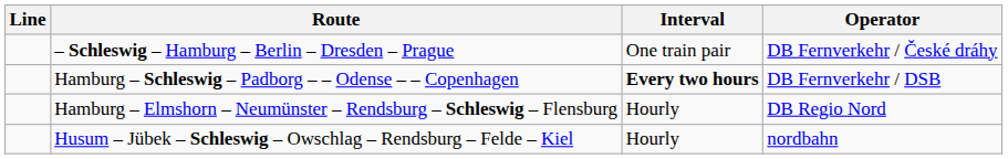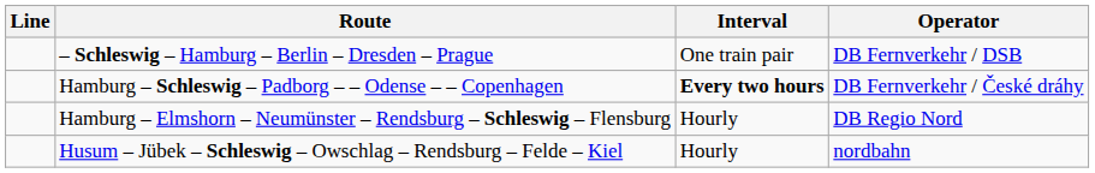 <table class="wikitable">
 <tr>
 <th>Line</th>
 <th>Route</th>
 <th>Interval</th>
 <th>Operator</th>
 </tr>
 <tr>
 <td align="center"></td>
 <td> – <strong>Schleswig</strong> – <a href='#'>Hamburg</a> – <a href='#'>Berlin</a> – <a href='#'>Dresden</a> – <a href='#'>Prague</a></td>
 <td>One train pair</td>
-<td><a href='#'>DB Fernverkehr</a> / <a href='#'>České dráhy</a></td>
+<td><a href='#'>DB Fernverkehr</a> / <a href='#'>DSB</a></td>
 </tr>
 <tr>
 <td align="center"></td>
 <td>Hamburg – <strong>Schleswig</strong> – <a href='#'>Padborg</a> –  – <a href='#'>Odense</a> –  – <a href='#'>Copenhagen</a></td>
 <td><strong>Every two hours</strong></td>
-<td><a href='#'>DB Fernverkehr</a> / <a href='#'>DSB</a></td>
+<td><a href='#'>DB Fernverkehr</a> / <a href='#'>České dráhy</a></td>
 </tr>
 <tr>
 <td align="center"></td>
 <td>Hamburg – <a href='#'>Elmshorn</a> – <a href='#'>Neumünster</a> – <a href='#'>Rendsburg</a> – <strong>Schleswig</strong> – Flensburg</td>
 <td>Hourly</td>
 <td><a href='#'>DB Regio Nord</a></td>
 </tr>
 <tr>
 <td align="center"></td>
 <td><a href='#'>Husum</a> – Jübek – <strong>Schleswig</strong> – Owschlag – Rendsburg – Felde – <a href='#'>Kiel</a></td>
 <td>Hourly</td>
 <td><a href='#'>nordbahn</a></td>
 </tr>
 </table>
